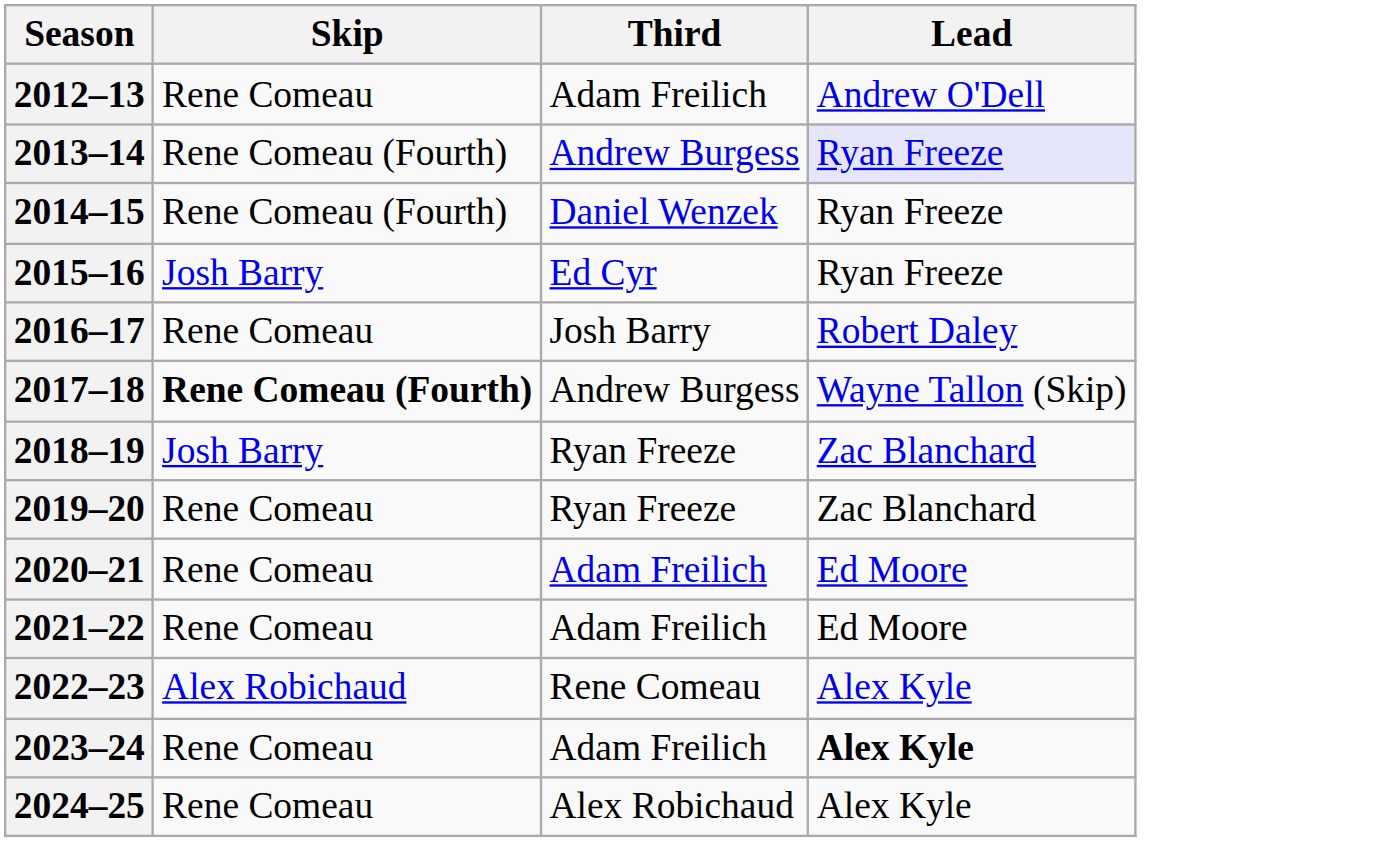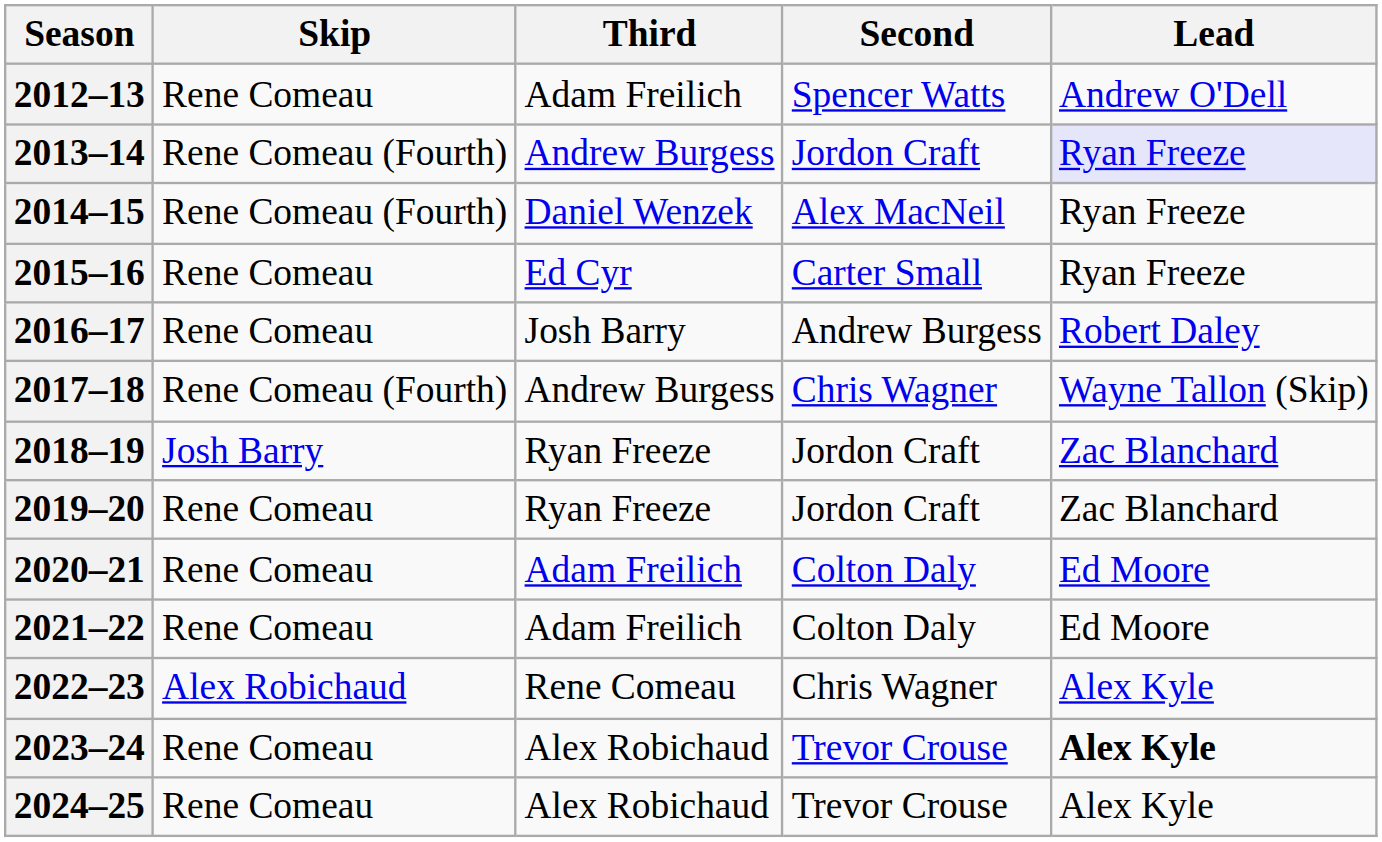 <table class="wikitable">
 <tr>
 <th scope="col">Season</th>
 <th scope="col">Skip</th>
 <th scope="col">Third</th>
+<th scope="col">Second</th>
 <th scope="col">Lead</th>
 </tr>
 <tr>
 <th scope="row">2012–13</th>
 <td>Rene Comeau</td>
 <td>Adam Freilich</td>
+<td><a href='#'>Spencer Watts</a></td>
 <td><a href='#'>Andrew O'Dell</a></td>
 </tr>
 <tr>
 <th scope="row">2013–14</th>
 <td>Rene Comeau (Fourth)</td>
 <td><a href='#'>Andrew Burgess</a></td>
+<td><a href='#'>Jordon Craft</a></td>
 <td style="background: lavender;"><a href='#'>Ryan Freeze</a></td>
 </tr>
 <tr>
 <th scope="row">2014–15</th>
 <td>Rene Comeau (Fourth)</td>
 <td><a href='#'>Daniel Wenzek</a></td>
+<td><a href='#'>Alex MacNeil</a></td>
 <td>Ryan Freeze</td>
 </tr>
 <tr>
 <th scope="row">2015–16</th>
-<td><a href='#'>Josh Barry</a></td>
+<td>Rene Comeau</td>
 <td><a href='#'>Ed Cyr</a></td>
+<td><a href='#'>Carter Small</a></td>
 <td>Ryan Freeze</td>
 </tr>
 <tr>
 <th scope="row">2016–17</th>
 <td>Rene Comeau</td>
 <td>Josh Barry</td>
+<td>Andrew Burgess</td>
 <td><a href='#'>Robert Daley</a></td>
 </tr>
 <tr>
 <th scope="row">2017–18</th>
-<td><strong>Rene Comeau (Fourth)</strong></td>
+<td>Rene Comeau (Fourth)</td>
 <td>Andrew Burgess</td>
+<td><a href='#'>Chris Wagner</a></td>
 <td><a href='#'>Wayne Tallon</a> (Skip)</td>
 </tr>
 <tr>
 <th scope="row">2018–19</th>
 <td><a href='#'>Josh Barry</a></td>
 <td>Ryan Freeze</td>
+<td>Jordon Craft</td>
 <td><a href='#'>Zac Blanchard</a></td>
 </tr>
 <tr>
 <th scope="row">2019–20</th>
 <td>Rene Comeau</td>
 <td>Ryan Freeze</td>
+<td>Jordon Craft</td>
 <td>Zac Blanchard</td>
 </tr>
 <tr>
 <th scope="row">2020–21</th>
 <td>Rene Comeau</td>
 <td><a href='#'>Adam Freilich</a></td>
+<td><a href='#'>Colton Daly</a></td>
 <td><a href='#'>Ed Moore</a></td>
 </tr>
 <tr>
 <th scope="row">2021–22</th>
 <td>Rene Comeau</td>
 <td>Adam Freilich</td>
+<td>Colton Daly</td>
 <td>Ed Moore</td>
 </tr>
 <tr>
 <th scope="row">2022–23</th>
 <td><a href='#'>Alex Robichaud</a></td>
 <td>Rene Comeau</td>
+<td>Chris Wagner</td>
 <td><a href='#'>Alex Kyle</a></td>
 </tr>
 <tr>
 <th scope="row">2023–24</th>
 <td>Rene Comeau</td>
-<td>Adam Freilich</td>
+<td>Alex Robichaud</td>
+<td><a href='#'>Trevor Crouse</a></td>
 <td><strong>Alex Kyle</strong></td>
 </tr>
 <tr>
 <th scope="row">2024–25</th>
 <td>Rene Comeau</td>
 <td>Alex Robichaud</td>
+<td>Trevor Crouse</td>
 <td>Alex Kyle</td>
 </tr>
 </table>
